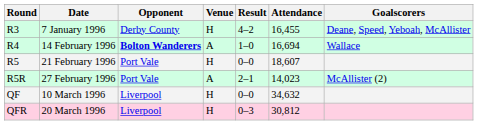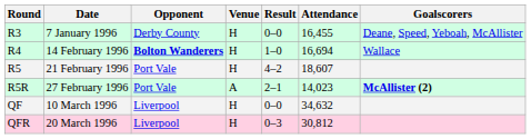 <table class="wikitable">
 <tr>
 <th>Round</th>
 <th>Date</th>
 <th>Opponent</th>
 <th>Venue</th>
 <th>Result</th>
 <th>Attendance</th>
 <th>Goalscorers</th>
 </tr>
 <tr style="background-color: #d0ffe3;">
 <td>R3</td>
 <td>7 January 1996</td>
 <td><a href='#'>Derby County</a></td>
 <td>H</td>
-<td>4–2</td>
+<td>0–0</td>
 <td>16,455</td>
 <td><a href='#'>Deane</a>, <a href='#'>Speed</a>, <a href='#'>Yeboah</a>, <a href='#'>McAllister</a></td>
 </tr>
 <tr style="background-color: #d0ffe3;">
 <td>R4</td>
 <td>14 February 1996</td>
 <td><strong><a href='#'>Bolton Wanderers</a></strong></td>
-<td>A</td>
+<td>H</td>
 <td>1–0</td>
 <td>16,694</td>
 <td><a href='#'>Wallace</a></td>
 </tr>
 <tr style="background-color: #f3f3f3;">
 <td>R5</td>
 <td>21 February 1996</td>
 <td><a href='#'>Port Vale</a></td>
 <td>H</td>
-<td>0–0</td>
+<td>4–2</td>
 <td>18,607</td>
 <td></td>
 </tr>
 <tr style="background-color: #d0ffe3;">
 <td>R5R</td>
 <td>27 February 1996</td>
 <td><a href='#'>Port Vale</a></td>
 <td>A</td>
 <td>2–1</td>
 <td>14,023</td>
-<td><a href='#'>McAllister</a> (2)</td>
+<td><strong><a href='#'>McAllister</a> (2)</strong></td>
 </tr>
 <tr style="background-color: #f3f3f3;">
 <td>QF</td>
 <td>10 March 1996</td>
 <td><a href='#'>Liverpool</a></td>
 <td>H</td>
 <td>0–0</td>
 <td>34,632</td>
 <td></td>
 </tr>
 <tr style="background-color: #ffd0e3;">
 <td>QFR</td>
 <td>20 March 1996</td>
 <td><a href='#'>Liverpool</a></td>
 <td>H</td>
 <td>0–3</td>
 <td>30,812</td>
 <td></td>
 </tr>
 </table>
